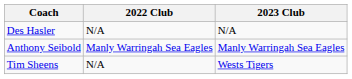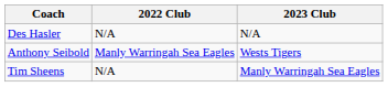 <table class="wikitable sortable">
 <tr>
 <th>Coach</th>
 <th>2022 Club</th>
 <th>2023 Club</th>
 </tr>
 <tr>
 <td><a href='#'>Des Hasler</a></td>
 <td>N/A</td>
 <td>N/A</td>
 </tr>
 <tr>
 <td><a href='#'>Anthony Seibold</a></td>
 <td><a href='#'>Manly Warringah Sea Eagles</a></td>
-<td><a href='#'>Manly Warringah Sea Eagles</a></td>
+<td><a href='#'>Wests Tigers</a></td>
 </tr>
 <tr>
 <td><a href='#'>Tim Sheens</a></td>
 <td>N/A</td>
-<td><a href='#'>Wests Tigers</a></td>
+<td><a href='#'>Manly Warringah Sea Eagles</a></td>
 </tr>
 </table>
